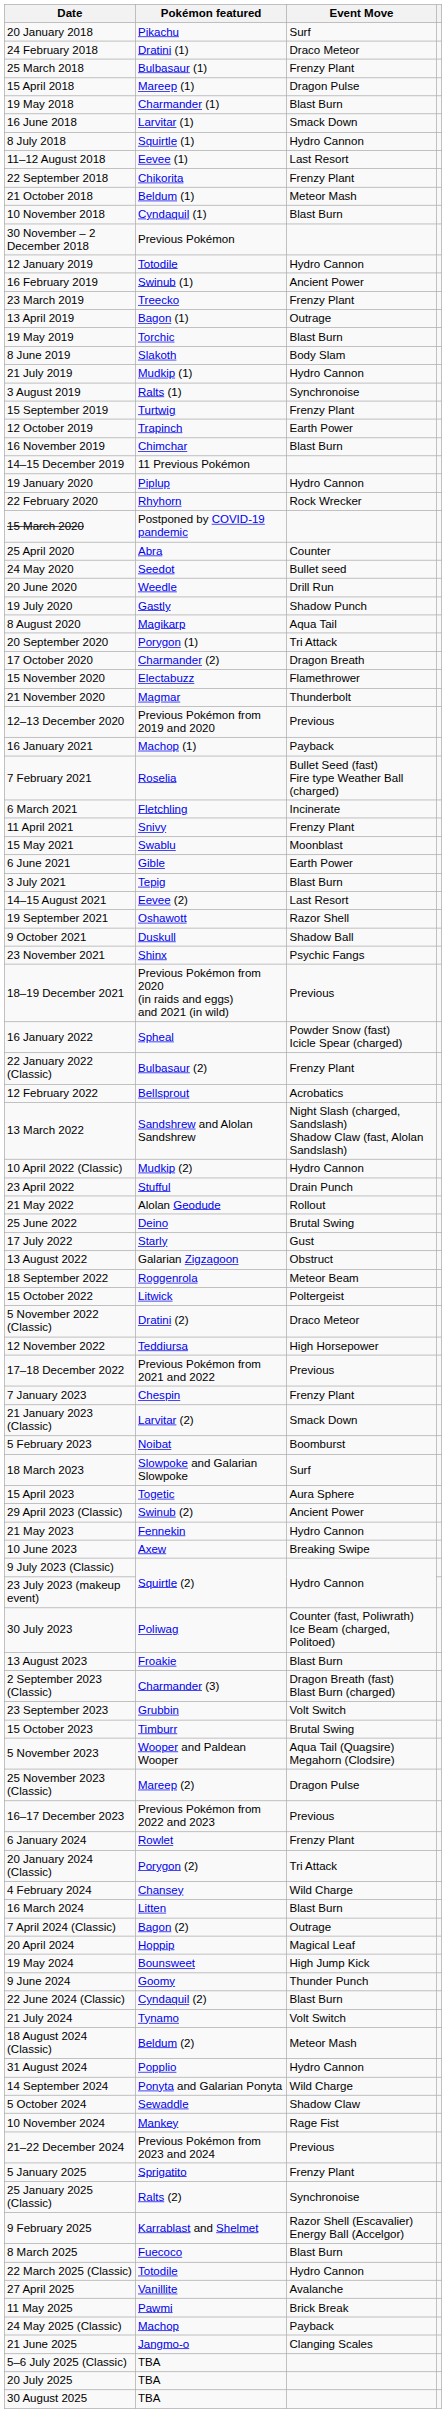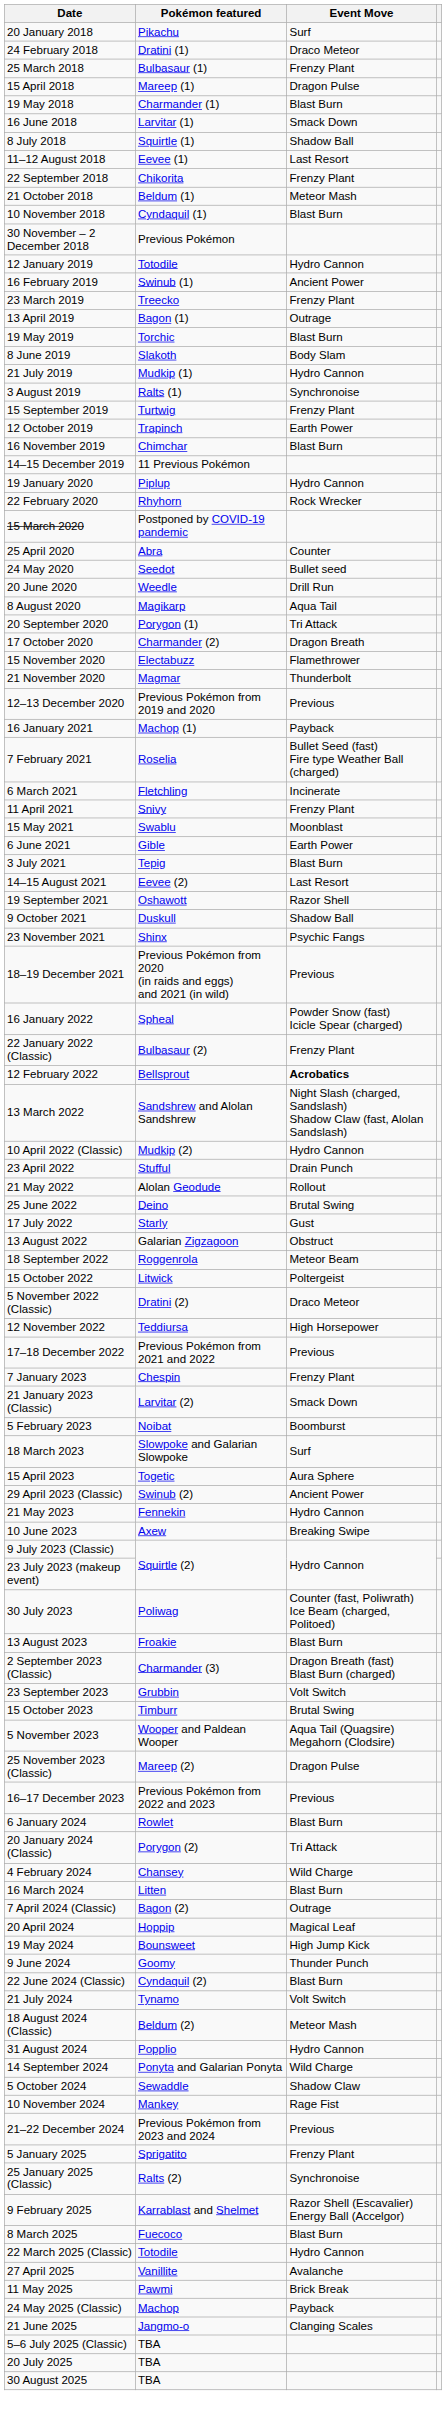 <table class="wikitable sortable">
 <tr>
 <th>Date</th>
 <th>Pokémon featured</th>
 <th>Event Move</th>
 <th class=unsortable></th>
 </tr>
 <tr id="Community Days in 2018">
 <td>20 January 2018</td>
 <td><a href='#'>Pikachu</a></td>
 <td>Surf</td>
 <td></td>
 </tr>
 <tr>
 <td>24 February 2018</td>
 <td><a href='#'>Dratini</a> (1)</td>
 <td>Draco Meteor</td>
 <td></td>
 </tr>
 <tr>
 <td>25 March 2018</td>
 <td><a href='#'>Bulbasaur</a> (1)</td>
 <td>Frenzy Plant</td>
 <td></td>
 </tr>
 <tr>
 <td>15 April 2018</td>
 <td><a href='#'>Mareep</a> (1)</td>
 <td>Dragon Pulse</td>
 <td></td>
 </tr>
 <tr>
 <td>19 May 2018</td>
 <td><a href='#'>Charmander</a> (1)</td>
 <td>Blast Burn</td>
 <td></td>
 </tr>
 <tr>
 <td>16 June 2018</td>
 <td><a href='#'>Larvitar</a> (1)</td>
 <td>Smack Down</td>
 <td></td>
 </tr>
 <tr>
 <td>8 July 2018</td>
 <td><a href='#'>Squirtle</a> (1)</td>
-<td>Hydro Cannon</td>
+<td>Shadow Ball</td>
 <td></td>
 </tr>
 <tr>
 <td data-sort-value="11 August 2018">11–12 August 2018</td>
 <td><a href='#'>Eevee</a> (1)</td>
 <td>Last Resort</td>
 <td></td>
 </tr>
 <tr>
 <td>22 September 2018</td>
 <td><a href='#'>Chikorita</a></td>
 <td>Frenzy Plant</td>
 <td></td>
 </tr>
 <tr>
 <td>21 October 2018</td>
 <td><a href='#'>Beldum</a> (1)</td>
 <td>Meteor Mash</td>
 <td></td>
 </tr>
 <tr>
 <td>10 November 2018</td>
 <td><a href='#'>Cyndaquil</a> (1)</td>
 <td>Blast Burn</td>
 <td></td>
 </tr>
 <tr>
 <td data-sort-value="30 November 2018">30 November – 2 December 2018</td>
 <td>Previous Pokémon</td>
 <td></td>
 <td></td>
 </tr>
 <tr id="Community Days in 2019">
 <td>12 January 2019</td>
 <td><a href='#'>Totodile</a></td>
 <td>Hydro Cannon</td>
 <td></td>
 </tr>
 <tr>
 <td>16 February 2019</td>
 <td><a href='#'>Swinub</a> (1)</td>
 <td>Ancient Power</td>
 <td></td>
 </tr>
 <tr>
 <td>23 March 2019</td>
 <td><a href='#'>Treecko</a></td>
 <td>Frenzy Plant</td>
 <td></td>
 </tr>
 <tr>
 <td>13 April 2019</td>
 <td><a href='#'>Bagon</a> (1)</td>
 <td>Outrage</td>
 <td></td>
 </tr>
 <tr>
 <td>19 May 2019</td>
 <td><a href='#'>Torchic</a></td>
 <td>Blast Burn</td>
 <td></td>
 </tr>
 <tr>
 <td>8 June 2019</td>
 <td><a href='#'>Slakoth</a></td>
 <td>Body Slam</td>
 <td></td>
 </tr>
 <tr>
 <td>21 July 2019</td>
 <td><a href='#'>Mudkip</a> (1)</td>
 <td>Hydro Cannon</td>
 <td></td>
 </tr>
 <tr>
 <td>3 August 2019</td>
 <td><a href='#'>Ralts</a> (1)</td>
 <td>Synchronoise</td>
 <td></td>
 </tr>
 <tr>
 <td>15 September 2019</td>
 <td><a href='#'>Turtwig</a></td>
 <td>Frenzy Plant</td>
 <td></td>
 </tr>
 <tr>
 <td>12 October 2019</td>
 <td><a href='#'>Trapinch</a></td>
 <td>Earth Power</td>
 <td></td>
 </tr>
 <tr>
 <td>16 November 2019</td>
 <td><a href='#'>Chimchar</a></td>
 <td>Blast Burn</td>
 <td></td>
 </tr>
 <tr>
 <td data-sort-value="14 December 2019">14–15 December 2019</td>
 <td data-sort-value="Previous Pokemon">11 Previous Pokémon</td>
 <td></td>
 <td></td>
 </tr>
 <tr id="Community Days in 2020">
 <td>19 January 2020</td>
 <td><a href='#'>Piplup</a></td>
 <td>Hydro Cannon</td>
 <td></td>
 </tr>
 <tr>
 <td>22 February 2020</td>
 <td><a href='#'>Rhyhorn</a></td>
 <td>Rock Wrecker</td>
 <td></td>
 </tr>
 <tr>
 <td><s>15 March 2020</s></td>
 <td>Postponed by <a href='#'>COVID-19 pandemic</a></td>
 <td></td>
 <td></td>
 </tr>
 <tr>
 <td>25 April 2020</td>
 <td><a href='#'>Abra</a></td>
 <td>Counter</td>
 <td></td>
 </tr>
 <tr>
 <td>24 May 2020</td>
 <td><a href='#'>Seedot</a></td>
 <td>Bullet seed</td>
 <td></td>
 </tr>
 <tr>
 <td>20 June 2020</td>
 <td><a href='#'>Weedle</a></td>
 <td>Drill Run</td>
 <td></td>
 </tr>
 <tr>
-<td>19 July 2020</td>
-<td><a href='#'>Gastly</a></td>
-<td>Shadow Punch</td>
-<td></td>
-</tr>
-<tr>
 <td>8 August 2020</td>
 <td><a href='#'>Magikarp</a></td>
 <td>Aqua Tail</td>
 <td></td>
 </tr>
 <tr>
 <td>20 September 2020</td>
 <td><a href='#'>Porygon</a> (1)</td>
 <td>Tri Attack</td>
 <td></td>
 </tr>
 <tr>
 <td>17 October 2020</td>
 <td><a href='#'>Charmander</a> (2)</td>
 <td>Dragon Breath</td>
 <td></td>
 </tr>
 <tr>
 <td>15 November 2020</td>
 <td><a href='#'>Electabuzz</a></td>
 <td>Flamethrower</td>
 <td></td>
 </tr>
 <tr>
 <td>21 November 2020</td>
 <td><a href='#'>Magmar</a></td>
 <td>Thunderbolt</td>
 <td></td>
 </tr>
 <tr>
 <td data-sort-value="12 December 2020">12–13 December 2020</td>
 <td>Previous Pokémon from 2019 and 2020</td>
 <td>Previous</td>
 <td></td>
 </tr>
 <tr id="Community Days in 2021">
 <td>16 January 2021</td>
 <td><a href='#'>Machop</a> (1)</td>
 <td>Payback</td>
 <td></td>
 </tr>
 <tr>
 <td>7 February 2021</td>
 <td><a href='#'>Roselia</a></td>
 <td>Bullet Seed (fast)<br>Fire type Weather Ball (charged)</td>
 <td></td>
 </tr>
 <tr>
 <td>6 March 2021</td>
 <td><a href='#'>Fletchling</a></td>
 <td>Incinerate</td>
 <td></td>
 </tr>
 <tr>
 <td>11 April 2021</td>
 <td><a href='#'>Snivy</a></td>
 <td>Frenzy Plant</td>
 <td></td>
 </tr>
 <tr>
 <td>15 May 2021</td>
 <td><a href='#'>Swablu</a></td>
 <td>Moonblast</td>
 <td></td>
 </tr>
 <tr>
 <td>6 June 2021</td>
 <td><a href='#'>Gible</a></td>
 <td>Earth Power</td>
 <td></td>
 </tr>
 <tr>
 <td>3 July 2021</td>
 <td><a href='#'>Tepig</a></td>
 <td>Blast Burn</td>
 <td></td>
 </tr>
 <tr>
 <td data-sort-value="14 August 2021">14–15 August 2021</td>
 <td><a href='#'>Eevee</a> (2)</td>
 <td>Last Resort</td>
 <td></td>
 </tr>
 <tr>
 <td>19 September 2021</td>
 <td><a href='#'>Oshawott</a></td>
 <td>Razor Shell</td>
 <td></td>
 </tr>
 <tr>
 <td>9 October 2021</td>
 <td><a href='#'>Duskull</a></td>
 <td>Shadow Ball</td>
 <td></td>
 </tr>
 <tr>
 <td>23 November 2021</td>
 <td><a href='#'>Shinx</a></td>
 <td>Psychic Fangs</td>
 <td></td>
 </tr>
 <tr>
 <td data-sort-value="18 December 2021">18–19 December 2021</td>
 <td>Previous Pokémon from 2020<br>(in raids and eggs)<br>and 2021 (in wild)</td>
 <td>Previous</td>
 <td></td>
 </tr>
 <tr id="Community Days in 2022">
 <td>16 January 2022</td>
 <td><a href='#'>Spheal</a></td>
 <td>Powder Snow (fast)<br>Icicle Spear (charged)</td>
 <td></td>
 </tr>
 <tr>
 <td data-sort-value="22 January 2022">22 January 2022 (Classic)</td>
 <td><a href='#'>Bulbasaur</a> (2)</td>
 <td>Frenzy Plant</td>
 <td></td>
 </tr>
 <tr>
 <td>12 February 2022</td>
 <td><a href='#'>Bellsprout</a></td>
-<td>Acrobatics</td>
+<td><strong>Acrobatics</strong></td>
 <td></td>
 </tr>
 <tr>
 <td>13 March 2022</td>
 <td><a href='#'>Sandshrew</a> and Alolan Sandshrew</td>
 <td>Night Slash (charged, Sandslash)<br>Shadow Claw (fast, Alolan Sandslash)</td>
 <td></td>
 </tr>
 <tr>
 <td data-sort-value="10 April 2022">10 April 2022 (Classic)</td>
 <td><a href='#'>Mudkip</a> (2)</td>
 <td>Hydro Cannon</td>
 <td></td>
 </tr>
 <tr>
 <td>23 April 2022</td>
 <td><a href='#'>Stufful</a></td>
 <td>Drain Punch</td>
 <td></td>
 </tr>
 <tr>
 <td>21 May 2022</td>
 <td data-sort-value="Geodude">Alolan <a href='#'>Geodude</a></td>
 <td>Rollout</td>
 <td></td>
 </tr>
 <tr>
 <td>25 June 2022</td>
 <td><a href='#'>Deino</a></td>
 <td>Brutal Swing</td>
 <td></td>
 </tr>
 <tr>
 <td>17 July 2022</td>
 <td><a href='#'>Starly</a></td>
 <td>Gust</td>
 <td></td>
 </tr>
 <tr>
 <td>13 August 2022</td>
 <td data-sort-value="Zigzagoon">Galarian <a href='#'>Zigzagoon</a></td>
 <td>Obstruct</td>
 <td></td>
 </tr>
 <tr>
 <td>18 September 2022</td>
 <td><a href='#'>Roggenrola</a></td>
 <td>Meteor Beam</td>
 <td></td>
 </tr>
 <tr>
 <td>15 October 2022</td>
 <td><a href='#'>Litwick</a></td>
 <td>Poltergeist</td>
 <td></td>
 </tr>
 <tr>
 <td data-sort-value="5 November 2022">5 November 2022 (Classic)</td>
 <td><a href='#'>Dratini</a> (2)</td>
 <td>Draco Meteor</td>
 <td></td>
 </tr>
 <tr>
 <td>12 November 2022</td>
 <td><a href='#'>Teddiursa</a></td>
 <td>High Horsepower</td>
 <td></td>
 </tr>
 <tr>
 <td data-sort-value="17 December 2022">17–18 December 2022</td>
 <td>Previous Pokémon from 2021 and 2022</td>
 <td>Previous</td>
 <td></td>
 </tr>
 <tr id="Community Days in 2023">
 <td>7 January 2023</td>
 <td><a href='#'>Chespin</a></td>
 <td>Frenzy Plant</td>
 <td></td>
 </tr>
 <tr>
 <td data-sort-value="21 January 2023">21 January 2023 (Classic)</td>
 <td><a href='#'>Larvitar</a> (2)</td>
 <td>Smack Down</td>
 <td></td>
 </tr>
 <tr>
 <td>5 February 2023</td>
 <td><a href='#'>Noibat</a></td>
 <td>Boomburst</td>
 <td></td>
 </tr>
 <tr>
 <td>18 March 2023</td>
 <td><a href='#'>Slowpoke</a> and Galarian Slowpoke</td>
 <td>Surf</td>
 <td></td>
 </tr>
 <tr>
 <td>15 April 2023</td>
 <td><a href='#'>Togetic</a></td>
 <td>Aura Sphere</td>
 <td></td>
 </tr>
 <tr>
 <td data-sort-value="29 April 2023">29 April 2023 (Classic)</td>
 <td><a href='#'>Swinub</a> (2)</td>
 <td>Ancient Power</td>
 <td></td>
 </tr>
 <tr>
 <td>21 May 2023</td>
 <td><a href='#'>Fennekin</a></td>
 <td>Hydro Cannon</td>
 <td></td>
 </tr>
 <tr>
 <td>10 June 2023</td>
 <td><a href='#'>Axew</a></td>
 <td>Breaking Swipe</td>
 <td></td>
 </tr>
 <tr>
 <td data-sort-value="9 July 2023">9 July 2023 (Classic)</td>
 <td rowspan="2"><a href='#'>Squirtle</a> (2)</td>
 <td rowspan="2">Hydro Cannon</td>
 <td></td>
 </tr>
 <tr>
 <td data-sort-value="23 July 2023">23 July 2023 (makeup event)</td>
 <td></td>
 </tr>
 <tr>
 <td>30 July 2023</td>
 <td><a href='#'>Poliwag</a></td>
 <td>Counter (fast, Poliwrath)<br>Ice Beam (charged, Politoed)</td>
 <td></td>
 </tr>
 <tr>
 <td>13 August 2023</td>
 <td><a href='#'>Froakie</a></td>
 <td>Blast Burn</td>
 <td></td>
 </tr>
 <tr>
 <td data-sort-value="2 September 2023">2 September 2023 (Classic)</td>
 <td><a href='#'>Charmander</a> (3)</td>
 <td>Dragon Breath (fast)<br>Blast Burn (charged)</td>
 <td></td>
 </tr>
 <tr>
 <td>23 September 2023</td>
 <td><a href='#'>Grubbin</a></td>
 <td>Volt Switch</td>
 <td></td>
 </tr>
 <tr>
 <td>15 October 2023</td>
 <td><a href='#'>Timburr</a></td>
 <td>Brutal Swing</td>
 <td></td>
 </tr>
 <tr>
 <td>5 November 2023</td>
 <td><a href='#'>Wooper</a> and Paldean Wooper</td>
 <td>Aqua Tail (Quagsire)<br>Megahorn (Clodsire)</td>
 <td></td>
 </tr>
 <tr>
 <td data-sort-value="25 November 2023">25 November 2023 (Classic)</td>
 <td><a href='#'>Mareep</a> (2)</td>
 <td>Dragon Pulse</td>
 <td></td>
 </tr>
 <tr>
 <td data-sort-value="16 December 2023">16–17 December 2023</td>
 <td>Previous Pokémon from 2022 and 2023</td>
 <td>Previous</td>
 <td></td>
 </tr>
 <tr id="Community Days in 2024">
 <td>6 January 2024</td>
 <td><a href='#'>Rowlet</a></td>
-<td>Frenzy Plant</td>
+<td>Blast Burn</td>
 <td></td>
 </tr>
 <tr>
 <td data-sort-value="20 January 2024">20 January 2024 (Classic)</td>
 <td><a href='#'>Porygon</a> (2)</td>
 <td>Tri Attack</td>
 <td></td>
 </tr>
 <tr>
 <td>4 February 2024</td>
 <td><a href='#'>Chansey</a></td>
 <td>Wild Charge</td>
 <td></td>
 </tr>
 <tr>
 <td>16 March 2024</td>
 <td><a href='#'>Litten</a></td>
 <td>Blast Burn</td>
 <td></td>
 </tr>
 <tr>
 <td data-sort-value="7 April 2024">7 April 2024 (Classic)</td>
 <td><a href='#'>Bagon</a> (2)</td>
 <td>Outrage</td>
 <td></td>
 </tr>
 <tr>
 <td>20 April 2024</td>
 <td><a href='#'>Hoppip</a></td>
 <td>Magical Leaf</td>
 <td></td>
 </tr>
 <tr>
 <td>19 May 2024</td>
 <td><a href='#'>Bounsweet</a></td>
 <td>High Jump Kick</td>
 <td></td>
 </tr>
 <tr>
 <td>9 June 2024</td>
 <td><a href='#'>Goomy</a></td>
 <td>Thunder Punch</td>
 <td></td>
 </tr>
 <tr>
 <td data-sort-value="22 June 2024">22 June 2024 (Classic)</td>
 <td><a href='#'>Cyndaquil</a> (2)</td>
 <td>Blast Burn</td>
 <td></td>
 </tr>
 <tr>
 <td>21 July 2024</td>
 <td><a href='#'>Tynamo</a></td>
 <td>Volt Switch</td>
 <td></td>
 </tr>
 <tr>
 <td data-sort-value="18 August 2024">18 August 2024 (Classic)</td>
 <td><a href='#'>Beldum</a> (2)</td>
 <td>Meteor Mash</td>
 <td></td>
 </tr>
 <tr>
 <td>31 August 2024</td>
 <td><a href='#'>Popplio</a></td>
 <td>Hydro Cannon</td>
 <td></td>
 </tr>
 <tr>
 <td>14 September 2024</td>
 <td><a href='#'>Ponyta</a> and Galarian Ponyta</td>
 <td>Wild Charge</td>
 <td></td>
 </tr>
 <tr>
 <td>5 October 2024</td>
 <td><a href='#'>Sewaddle</a></td>
 <td>Shadow Claw</td>
 <td></td>
 </tr>
 <tr>
 <td>10 November 2024</td>
 <td><a href='#'>Mankey</a></td>
 <td>Rage Fist</td>
 <td></td>
 </tr>
 <tr>
 <td data-sort-value="21 December 2024">21–22 December 2024</td>
 <td>Previous Pokémon from 2023 and 2024</td>
 <td>Previous</td>
 <td></td>
 </tr>
 <tr id="Community Days in 2025">
 <td>5 January 2025</td>
 <td><a href='#'>Sprigatito</a></td>
 <td>Frenzy Plant</td>
 <td></td>
 </tr>
 <tr>
 <td data-sort-value="25 January 2025">25 January 2025 (Classic)</td>
 <td><a href='#'>Ralts</a> (2)</td>
 <td>Synchronoise</td>
 <td></td>
 </tr>
 <tr>
 <td>9 February 2025</td>
 <td><a href='#'>Karrablast</a> and <a href='#'>Shelmet</a></td>
 <td>Razor Shell (Escavalier)<br>Energy Ball (Accelgor)</td>
 <td></td>
 </tr>
 <tr>
 <td>8 March 2025</td>
 <td><a href='#'>Fuecoco</a></td>
 <td>Blast Burn</td>
 <td></td>
 </tr>
 <tr>
 <td data-sort-value="22 March 2025">22 March 2025 (Classic)</td>
 <td><a href='#'>Totodile</a></td>
 <td>Hydro Cannon</td>
 <td></td>
 </tr>
 <tr>
 <td>27 April 2025</td>
 <td><a href='#'>Vanillite</a></td>
 <td>Avalanche</td>
 <td></td>
 </tr>
 <tr>
 <td>11 May 2025</td>
 <td><a href='#'>Pawmi</a></td>
 <td>Brick Break</td>
 <td></td>
 </tr>
 <tr>
 <td data-sort-value="24 May 2025">24 May 2025  (Classic)</td>
 <td><a href='#'>Machop</a></td>
 <td>Payback</td>
 <td></td>
 </tr>
 <tr>
 <td>21 June 2025</td>
 <td><a href='#'>Jangmo-o</a></td>
 <td>Clanging Scales</td>
 <td></td>
 </tr>
 <tr>
 <td data-sort-value="5 July 2025">5–6 July 2025 (Classic)</td>
 <td>TBA</td>
 <td></td>
 <td></td>
 </tr>
 <tr>
 <td>20 July 2025</td>
 <td>TBA</td>
 <td></td>
 <td></td>
 </tr>
 <tr>
 <td>30 August 2025</td>
 <td>TBA</td>
 <td></td>
 <td></td>
 </tr>
 </table>
